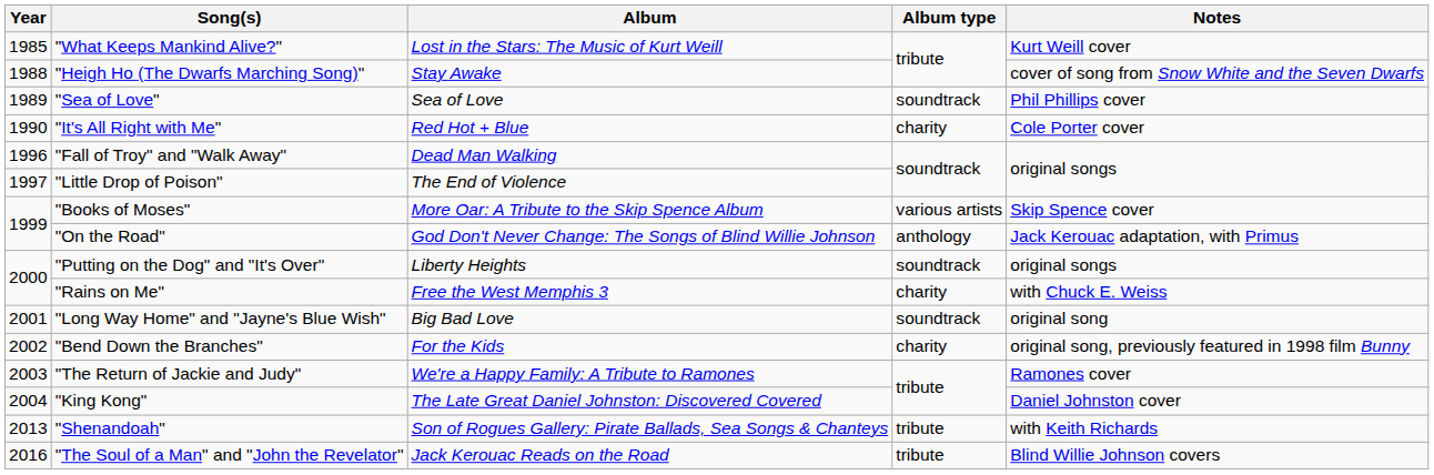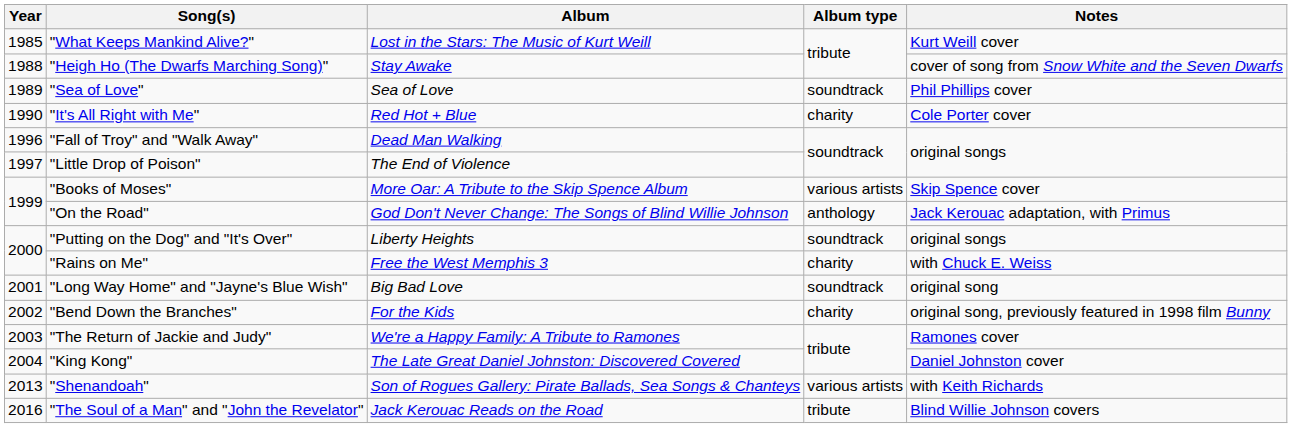 <table class="wikitable">
 <tr>
 <th>Year</th>
 <th>Song(s)</th>
 <th>Album</th>
 <th>Album type</th>
 <th>Notes</th>
 </tr>
 <tr>
 <td>1985</td>
 <td>"<a href='#'>What Keeps Mankind Alive?</a>"</td>
 <td><em><a href='#'>Lost in the Stars: The Music of Kurt Weill</a></em></td>
 <td rowspan="2">tribute</td>
 <td><a href='#'>Kurt Weill</a> cover</td>
 </tr>
 <tr>
 <td>1988</td>
 <td>"<a href='#'>Heigh Ho (The Dwarfs Marching Song)</a>"</td>
 <td><em><a href='#'>Stay Awake</a></em></td>
 <td>cover of song from <em><a href='#'>Snow White and the Seven Dwarfs</a></em></td>
 </tr>
 <tr>
 <td>1989</td>
 <td>"<a href='#'>Sea of Love</a>"</td>
 <td><em>Sea of Love</em></td>
 <td>soundtrack</td>
 <td><a href='#'>Phil Phillips</a> cover</td>
 </tr>
 <tr>
 <td>1990</td>
 <td>"<a href='#'>It's All Right with Me</a>"</td>
 <td><em><a href='#'>Red Hot + Blue</a></em></td>
 <td>charity</td>
 <td><a href='#'>Cole Porter</a> cover</td>
 </tr>
 <tr>
 <td>1996</td>
 <td>"Fall of Troy" and "Walk Away"</td>
 <td><em><a href='#'>Dead Man Walking</a></em></td>
 <td rowspan="2">soundtrack</td>
 <td rowspan="2">original songs</td>
 </tr>
 <tr>
 <td>1997</td>
 <td>"Little Drop of Poison"</td>
 <td><em>The End of Violence</em></td>
 </tr>
 <tr>
 <td rowspan="2">1999</td>
 <td>"Books of Moses"</td>
 <td><em><a href='#'>More Oar: A Tribute to the Skip Spence Album</a></em></td>
 <td>various artists</td>
 <td><a href='#'>Skip Spence</a> cover</td>
 </tr>
 <tr>
 <td>"On the Road"</td>
 <td><em><a href='#'>God Don't Never Change: The Songs of Blind Willie Johnson</a></em></td>
 <td>anthology</td>
 <td><a href='#'>Jack Kerouac</a> adaptation, with <a href='#'>Primus</a></td>
 </tr>
 <tr>
 <td rowspan="2">2000</td>
 <td>"Putting on the Dog" and "It's Over"</td>
 <td><em>Liberty Heights</em></td>
 <td>soundtrack</td>
 <td>original songs</td>
 </tr>
 <tr>
 <td>"Rains on Me"</td>
 <td><em><a href='#'>Free the West Memphis 3</a></em></td>
 <td>charity</td>
 <td>with <a href='#'>Chuck E. Weiss</a></td>
 </tr>
 <tr>
 <td>2001</td>
 <td>"Long Way Home" and "Jayne's Blue Wish"</td>
 <td><em>Big Bad Love</em></td>
 <td>soundtrack</td>
 <td>original song</td>
 </tr>
 <tr>
 <td>2002</td>
 <td>"Bend Down the Branches"</td>
 <td><em><a href='#'>For the Kids</a></em></td>
 <td>charity</td>
 <td>original song, previously featured in 1998 film <em><a href='#'>Bunny</a></em></td>
 </tr>
 <tr>
 <td>2003</td>
 <td>"The Return of Jackie and Judy"</td>
 <td><em><a href='#'>We're a Happy Family: A Tribute to Ramones</a></em></td>
 <td rowspan="2">tribute</td>
 <td><a href='#'>Ramones</a> cover</td>
 </tr>
 <tr>
 <td>2004</td>
 <td>"King Kong"</td>
 <td><em><a href='#'>The Late Great Daniel Johnston: Discovered Covered</a></em></td>
 <td><a href='#'>Daniel Johnston</a> cover</td>
 </tr>
 <tr>
 <td>2013</td>
 <td>"<a href='#'>Shenandoah</a>"</td>
 <td><em><a href='#'>Son of Rogues Gallery: Pirate Ballads, Sea Songs & Chanteys</a></em></td>
-<td>tribute</td>
+<td>various artists</td>
 <td>with <a href='#'>Keith Richards</a></td>
 </tr>
 <tr>
 <td>2016</td>
 <td>"<a href='#'>The Soul of a Man</a>" and "<a href='#'>John the Revelator</a>"</td>
 <td><em><a href='#'>Jack Kerouac Reads on the Road</a></em></td>
 <td>tribute</td>
 <td><a href='#'>Blind Willie Johnson</a> covers</td>
 </tr>
 </table>
